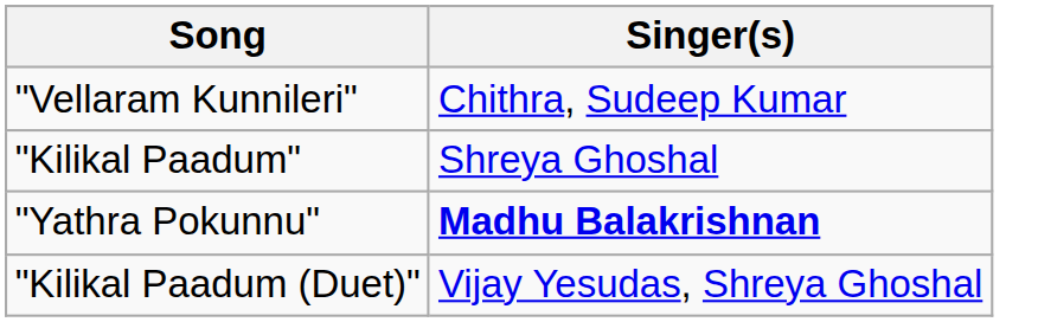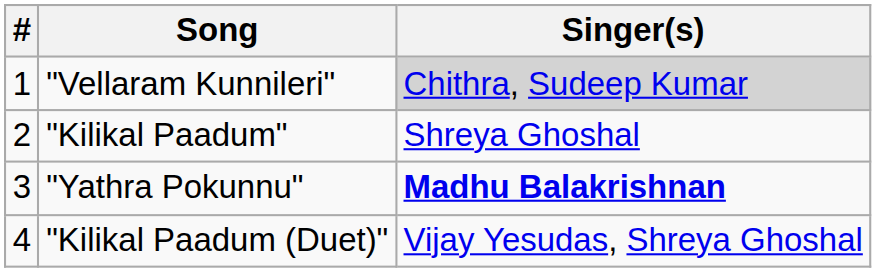 <table class="wikitable">
 <tr>
+<th><strong>#</strong></th>
 <th><strong>Song</strong></th>
 <th><strong>Singer(s)</strong></th>
 </tr>
 <tr>
+<td>1</td>
 <td>"Vellaram Kunnileri"</td>
-<td><a href='#'>Chithra</a>, <a href='#'>Sudeep Kumar</a></td>
+<td style="background: lightgrey;"><a href='#'>Chithra</a>, <a href='#'>Sudeep Kumar</a></td>
 </tr>
 <tr>
+<td>2</td>
 <td>"Kilikal Paadum"</td>
 <td><a href='#'>Shreya Ghoshal</a></td>
 </tr>
 <tr>
+<td>3</td>
 <td>"Yathra Pokunnu"</td>
 <td><strong><a href='#'>Madhu Balakrishnan</a></strong></td>
 </tr>
 <tr>
+<td>4</td>
 <td>"Kilikal Paadum (Duet)"</td>
 <td><a href='#'>Vijay Yesudas</a>, <a href='#'>Shreya Ghoshal</a></td>
 </tr>
 </table>
